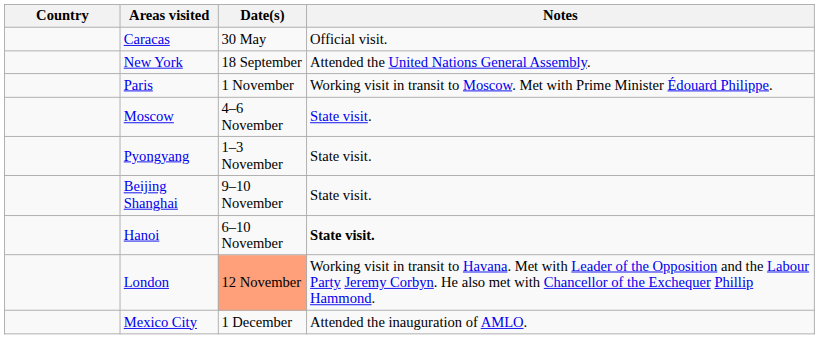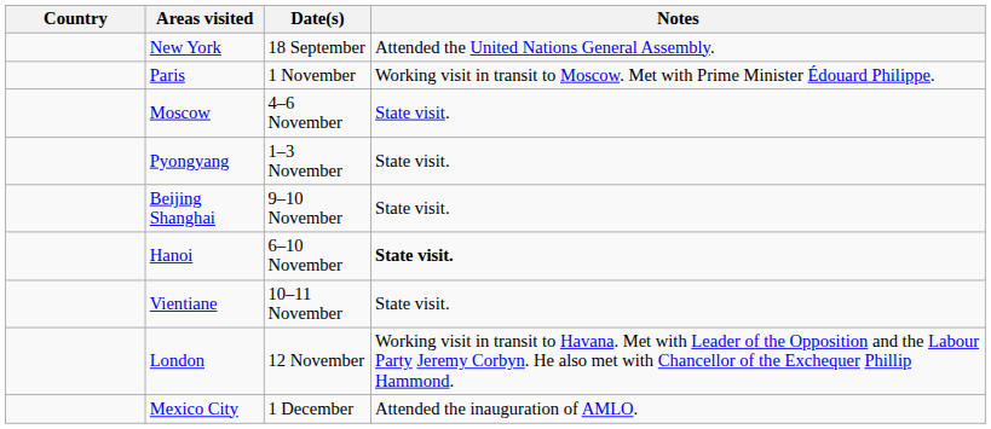 <table class="wikitable">
 <tr>
 <th style="width:120px;">Country</th>
 <th style="width:100px;">Areas visited</th>
 <th style="width:90px;">Date(s)</th>
 <th style="width:550px;">Notes</th>
-</tr>
-<tr>
-<td></td>
-<td><a href='#'>Caracas</a></td>
-<td>30 May</td>
-<td>Official visit.</td>
 </tr>
 <tr>
 <td></td>
 <td><a href='#'>New York</a></td>
 <td>18 September</td>
 <td>Attended the <a href='#'>United Nations General Assembly</a>.</td>
 </tr>
 <tr>
 <td></td>
 <td><a href='#'>Paris</a></td>
 <td>1 November</td>
 <td>Working visit in transit to <a href='#'>Moscow</a>. Met with Prime Minister <a href='#'>Édouard Philippe</a>.</td>
 </tr>
 <tr>
 <td></td>
 <td><a href='#'>Moscow</a></td>
 <td>4–6 November</td>
 <td><a href='#'>State visit</a>.</td>
 </tr>
 <tr>
 <td></td>
 <td><a href='#'>Pyongyang</a></td>
 <td>1–3 November</td>
 <td>State visit.</td>
 </tr>
 <tr>
 <td></td>
 <td><a href='#'>Beijing</a><br><a href='#'>Shanghai</a></td>
 <td>9–10 November</td>
 <td>State visit.</td>
 </tr>
 <tr>
 <td></td>
 <td><a href='#'>Hanoi</a></td>
 <td>6–10 November</td>
 <td><strong>State visit.</strong></td>
 </tr>
 <tr>
 <td></td>
+<td><a href='#'>Vientiane</a></td>
+<td>10–11 November</td>
+<td>State visit.</td>
+</tr>
+<tr>
+<td></td>
 <td><a href='#'>London</a></td>
-<td style="background: lightsalmon;">12 November</td>
+<td>12 November</td>
 <td>Working visit in transit to <a href='#'>Havana</a>. Met with <a href='#'>Leader of the Opposition</a> and the <a href='#'>Labour Party</a> <a href='#'>Jeremy Corbyn</a>. He also met with <a href='#'>Chancellor of the Exchequer</a> <a href='#'>Phillip Hammond</a>.</td>
 </tr>
 <tr>
 <td></td>
 <td><a href='#'>Mexico City</a></td>
 <td>1 December</td>
 <td>Attended the inauguration of <a href='#'>AMLO</a>.</td>
 </tr>
 </table>
